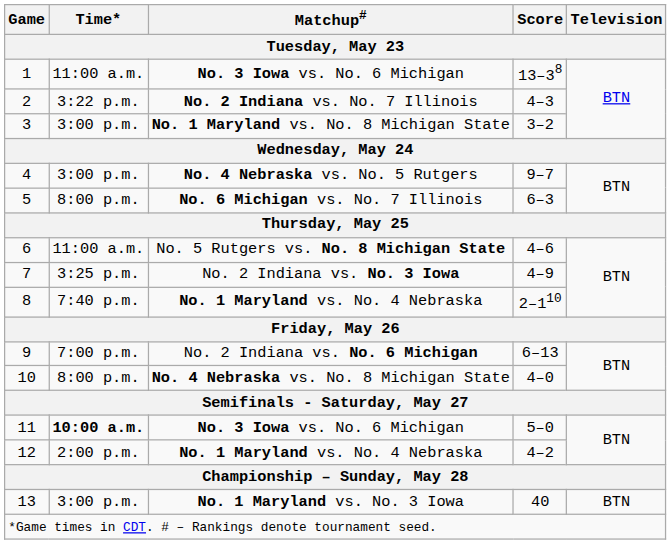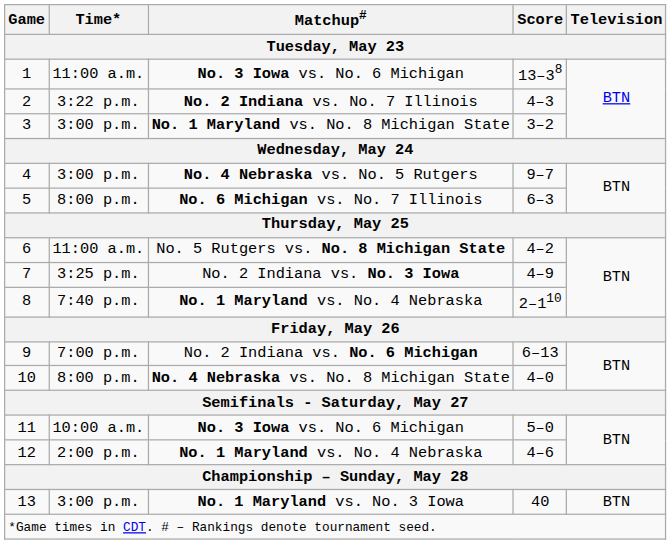 <table class="wikitable" style="font-size: 95%">
 <tr align="center">
 <th>Game</th>
 <th>Time*</th>
 <th>Matchup<sup>#</sup></th>
 <th>Score</th>
 <th>Television</th>
 </tr>
 <tr>
 <th colspan=7>Tuesday, May 23</th>
 </tr>
 <tr>
 <td style="text-align:center;">1</td>
 <td style="text-align:center;">11:00 a.m.</td>
 <td style="text-align:center;"><strong>No. 3 Iowa</strong> vs. No. 6 Michigan</td>
 <td style="text-align:center;">13–3<sup>8</sup></td>
 <td rowspan=3 style="text-align:center;"><a href='#'>BTN</a></td>
 </tr>
 <tr>
 <td style="text-align:center;">2</td>
 <td style="text-align:center;">3:22 p.m.</td>
 <td style="text-align:center;"><strong>No. 2 Indiana</strong> vs. No. 7 Illinois</td>
 <td style="text-align:center;">4–3</td>
 </tr>
 <tr>
 <td style="text-align:center;">3</td>
 <td style="text-align:center;">3:00 p.m.</td>
 <td style="text-align:center;"><strong>No. 1 Maryland</strong> vs. No. 8 Michigan State</td>
 <td style="text-align:center;">3–2</td>
 </tr>
 <tr>
 <th colspan=7>Wednesday, May 24</th>
 </tr>
 <tr>
 <td style="text-align:center;">4</td>
 <td style="text-align:center;">3:00 p.m.</td>
 <td style="text-align:center;"><strong>No. 4 Nebraska</strong> vs. No. 5 Rutgers</td>
 <td style="text-align:center;">9–7</td>
 <td rowspan=2 style="text-align:center;">BTN</td>
 </tr>
 <tr>
 <td style="text-align:center;">5</td>
 <td style="text-align:center;">8:00 p.m.</td>
 <td style="text-align:center;"><strong>No. 6 Michigan</strong> vs. No. 7 Illinois</td>
 <td style="text-align:center;">6–3</td>
 </tr>
 <tr>
 <th colspan=7>Thursday, May 25</th>
 </tr>
 <tr>
 <td style="text-align:center;">6</td>
 <td style="text-align:center;">11:00 a.m.</td>
 <td style="text-align:center;">No. 5 Rutgers vs. <strong>No. 8 Michigan State</strong></td>
-<td style="text-align:center;">4–6</td>
+<td style="text-align:center;">4–2</td>
 <td rowspan=3 style="text-align:center;">BTN</td>
 </tr>
 <tr>
 <td style="text-align:center;">7</td>
 <td style="text-align:center;">3:25 p.m.</td>
 <td style="text-align:center;">No. 2 Indiana vs. <strong>No. 3 Iowa</strong></td>
 <td style="text-align:center;">4–9</td>
 </tr>
 <tr>
 <td style="text-align:center;">8</td>
 <td style="text-align:center;">7:40 p.m.</td>
 <td style="text-align:center;"><strong>No. 1 Maryland</strong> vs. No. 4 Nebraska</td>
 <td style="text-align:center;">2–1<sup>10</sup></td>
 </tr>
 <tr>
 <th colspan=7>Friday, May 26</th>
 </tr>
 <tr>
 <td style="text-align:center;">9</td>
 <td style="text-align:center;">7:00 p.m.</td>
 <td style="text-align:center;">No. 2 Indiana vs. <strong>No. 6 Michigan</strong></td>
 <td style="text-align:center;">6–13</td>
 <td rowspan=2 style="text-align:center;">BTN</td>
 </tr>
 <tr>
 <td style="text-align:center;">10</td>
 <td style="text-align:center;">8:00 p.m.</td>
 <td style="text-align:center;"><strong>No. 4 Nebraska</strong> vs. No. 8 Michigan State</td>
 <td style="text-align:center;">4–0</td>
 </tr>
 <tr>
 <th colspan=7>Semifinals - Saturday, May 27</th>
 </tr>
 <tr>
 <td style="text-align:center;">11</td>
-<td style="text-align:center;"><strong>10:00 a.m.</strong></td>
+<td style="text-align:center;">10:00 a.m.</td>
 <td style="text-align:center;"><strong>No. 3 Iowa</strong> vs. No. 6 Michigan</td>
 <td style="text-align:center;">5–0</td>
 <td rowspan=2 style="text-align:center;">BTN</td>
 </tr>
 <tr>
 <td style="text-align:center;">12</td>
 <td style="text-align:center;">2:00 p.m.</td>
 <td style="text-align:center;"><strong>No. 1 Maryland</strong> vs. No. 4 Nebraska</td>
-<td style="text-align:center;">4–2</td>
+<td style="text-align:center;">4–6</td>
 </tr>
 <tr>
 <th colspan=7>Championship – Sunday, May 28</th>
 </tr>
 <tr>
 <td style="text-align:center;">13</td>
 <td style="text-align:center;">3:00 p.m.</td>
 <td style="text-align:center;"><strong>No. 1 Maryland</strong> vs. No. 3 Iowa</td>
 <td style="text-align:center;">40</td>
 <td rowspan=1 style="text-align:center;">BTN</td>
 </tr>
 <tr>
 <td colspan=7><small>*Game times in <a href='#'>CDT</a>. # – Rankings denote tournament seed.</small></td>
 </tr>
 </table>
